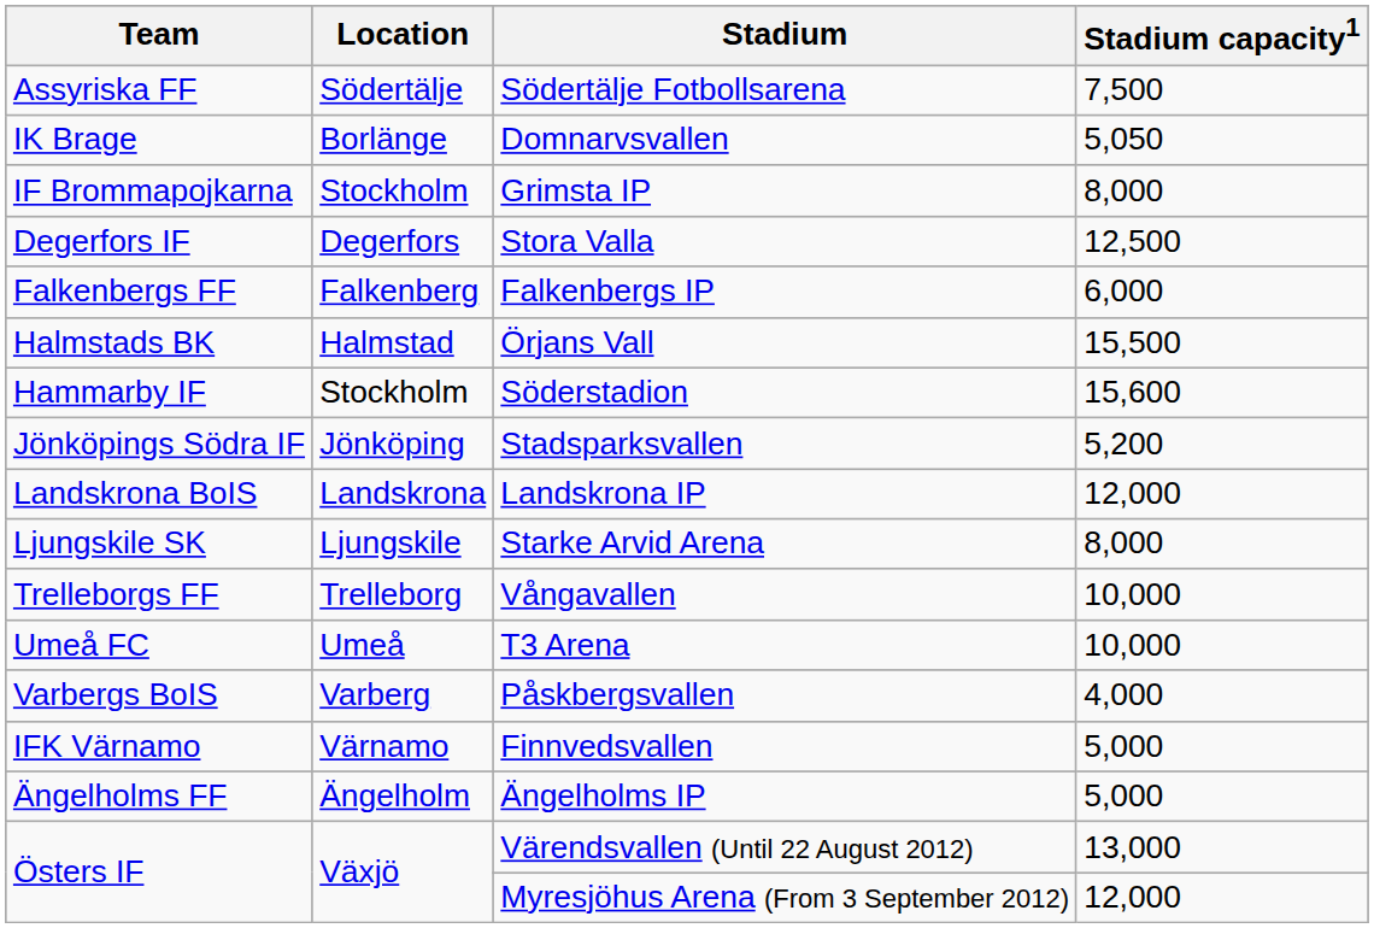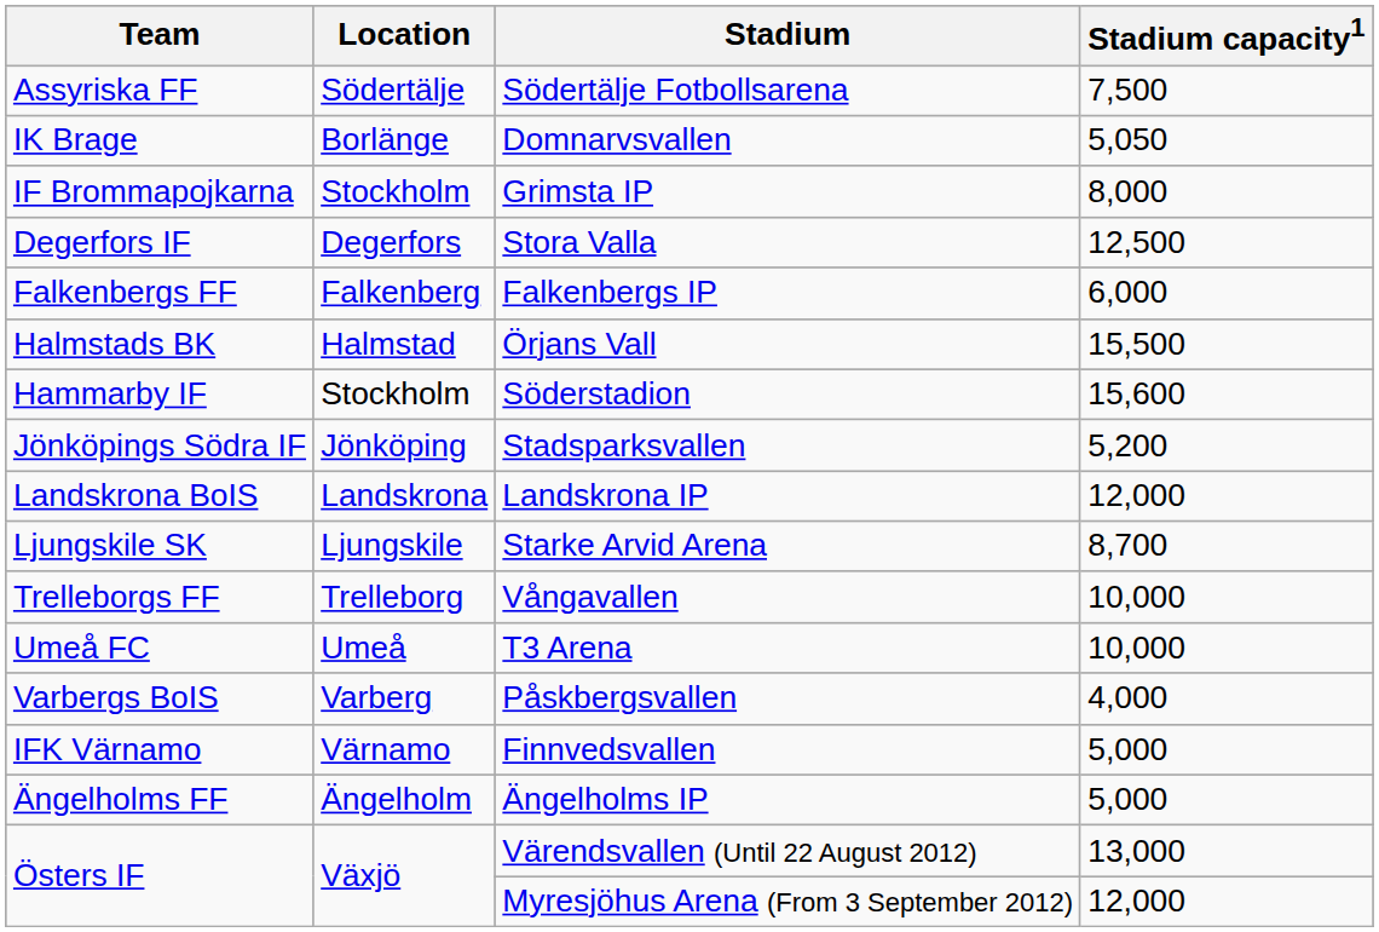 <table class="wikitable">
 <tr>
 <th>Team</th>
 <th>Location</th>
 <th>Stadium</th>
 <th>Stadium capacity<sup>1</sup></th>
 </tr>
 <tr>
 <td><a href='#'>Assyriska FF</a></td>
 <td><a href='#'>Södertälje</a></td>
 <td><a href='#'>Södertälje Fotbollsarena</a></td>
 <td>7,500</td>
 </tr>
 <tr>
 <td><a href='#'>IK Brage</a></td>
 <td><a href='#'>Borlänge</a></td>
 <td><a href='#'>Domnarvsvallen</a></td>
 <td>5,050</td>
 </tr>
 <tr>
 <td><a href='#'>IF Brommapojkarna</a></td>
 <td><a href='#'>Stockholm</a></td>
 <td><a href='#'>Grimsta IP</a></td>
 <td>8,000</td>
 </tr>
 <tr>
 <td><a href='#'>Degerfors IF</a></td>
 <td><a href='#'>Degerfors</a></td>
 <td><a href='#'>Stora Valla</a></td>
 <td>12,500</td>
 </tr>
 <tr>
 <td><a href='#'>Falkenbergs FF</a></td>
 <td><a href='#'>Falkenberg</a></td>
 <td><a href='#'>Falkenbergs IP</a></td>
 <td>6,000</td>
 </tr>
 <tr>
 <td><a href='#'>Halmstads BK</a></td>
 <td><a href='#'>Halmstad</a></td>
 <td><a href='#'>Örjans Vall</a></td>
 <td>15,500</td>
 </tr>
 <tr>
 <td><a href='#'>Hammarby IF</a></td>
 <td>Stockholm</td>
 <td><a href='#'>Söderstadion</a></td>
 <td>15,600</td>
 </tr>
 <tr>
 <td><a href='#'>Jönköpings Södra IF</a></td>
 <td><a href='#'>Jönköping</a></td>
 <td><a href='#'>Stadsparksvallen</a></td>
 <td>5,200</td>
 </tr>
 <tr>
 <td><a href='#'>Landskrona BoIS</a></td>
 <td><a href='#'>Landskrona</a></td>
 <td><a href='#'>Landskrona IP</a></td>
 <td>12,000</td>
 </tr>
 <tr>
 <td><a href='#'>Ljungskile SK</a></td>
 <td><a href='#'>Ljungskile</a></td>
 <td><a href='#'>Starke Arvid Arena</a></td>
-<td>8,000</td>
+<td>8,700</td>
 </tr>
 <tr>
 <td><a href='#'>Trelleborgs FF</a></td>
 <td><a href='#'>Trelleborg</a></td>
 <td><a href='#'>Vångavallen</a></td>
 <td>10,000</td>
 </tr>
 <tr>
 <td><a href='#'>Umeå FC</a></td>
 <td><a href='#'>Umeå</a></td>
 <td><a href='#'>T3 Arena</a></td>
 <td>10,000</td>
 </tr>
 <tr>
 <td><a href='#'>Varbergs BoIS</a></td>
 <td><a href='#'>Varberg</a></td>
 <td><a href='#'>Påskbergsvallen</a></td>
 <td>4,000</td>
 </tr>
 <tr>
 <td><a href='#'>IFK Värnamo</a></td>
 <td><a href='#'>Värnamo</a></td>
 <td><a href='#'>Finnvedsvallen</a></td>
 <td>5,000</td>
 </tr>
 <tr>
 <td><a href='#'>Ängelholms FF</a></td>
 <td><a href='#'>Ängelholm</a></td>
 <td><a href='#'>Ängelholms IP</a></td>
 <td>5,000</td>
 </tr>
 <tr>
 <td rowspan="2"><a href='#'>Östers IF</a></td>
 <td rowspan="2"><a href='#'>Växjö</a></td>
 <td><a href='#'>Värendsvallen</a> <small>(Until 22 August 2012)</small></td>
 <td>13,000</td>
 </tr>
 <tr>
 <td><a href='#'>Myresjöhus Arena</a> <small>(From 3 September 2012)</small></td>
 <td>12,000</td>
 </tr>
 </table>
